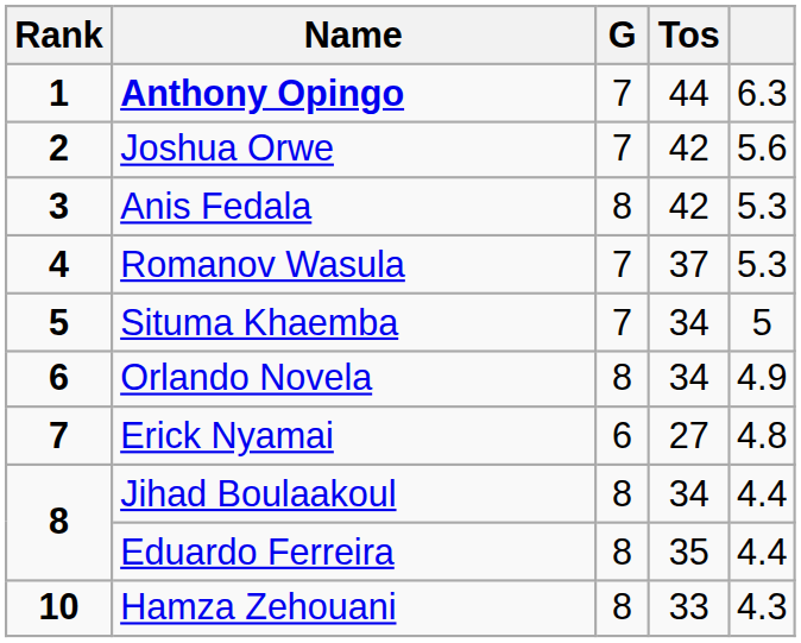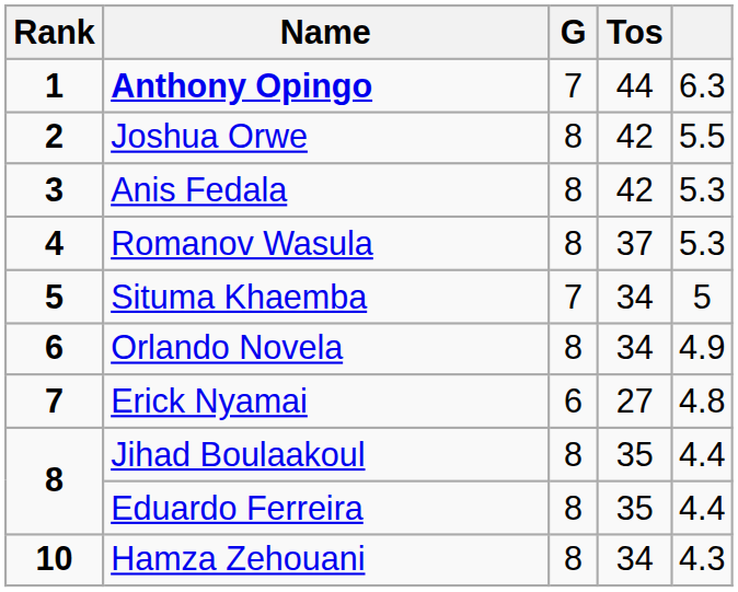 <table class="wikitable" style="text-align:center; font-size:90%;">
 <tr>
 <th width=10px>Rank</th>
 <th width=185px>Name</th>
 <th width=15px>G</th>
 <th width=10px>Tos</th>
 <th width=10px></th>
 </tr>
 <tr>
 <td><strong>1</strong></td>
 <td align=left> <strong><a href='#'>Anthony Opingo</a></strong></td>
 <td>7</td>
 <td>44</td>
 <td>6.3</td>
 </tr>
 <tr>
 <td><strong>2</strong></td>
 <td align=left> <a href='#'>Joshua Orwe</a></td>
-<td>7</td>
+<td>8</td>
 <td>42</td>
-<td>5.6</td>
+<td>5.5</td>
 </tr>
 <tr>
 <td><strong>3</strong></td>
 <td align=left> <a href='#'>Anis Fedala</a></td>
 <td>8</td>
 <td>42</td>
 <td>5.3</td>
 </tr>
 <tr>
 <td><strong>4</strong></td>
 <td align=left> <a href='#'>Romanov Wasula</a></td>
-<td>7</td>
+<td>8</td>
 <td>37</td>
 <td>5.3</td>
 </tr>
 <tr>
 <td><strong>5</strong></td>
 <td align=left> <a href='#'>Situma Khaemba</a></td>
 <td>7</td>
 <td>34</td>
 <td>5</td>
 </tr>
 <tr>
 <td><strong>6</strong></td>
 <td align=left> <a href='#'>Orlando Novela</a></td>
 <td>8</td>
 <td>34</td>
 <td>4.9</td>
 </tr>
 <tr>
 <td><strong>7</strong></td>
 <td align=left> <a href='#'>Erick Nyamai</a></td>
 <td>6</td>
 <td>27</td>
 <td>4.8</td>
 </tr>
 <tr>
 <td rowspan=2><strong>8</strong></td>
 <td align=left> <a href='#'>Jihad Boulaakoul</a></td>
 <td>8</td>
-<td>34</td>
+<td>35</td>
 <td>4.4</td>
 </tr>
 <tr>
 <td align=left> <a href='#'>Eduardo Ferreira</a></td>
 <td>8</td>
 <td>35</td>
 <td>4.4</td>
 </tr>
 <tr>
 <td><strong>10</strong></td>
 <td align=left> <a href='#'>Hamza Zehouani</a></td>
 <td>8</td>
-<td>33</td>
+<td>34</td>
 <td>4.3</td>
 </tr>
 </table>
